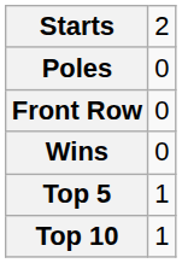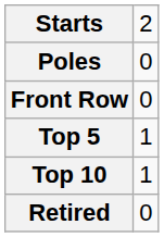 <table class="wikitable" style="text-align:center">
 <tr>
 <th>Starts</th>
 <td>2</td>
 </tr>
 <tr>
 <th>Poles</th>
 <td>0</td>
 </tr>
 <tr>
 <th>Front Row</th>
 <td>0</td>
 </tr>
 <tr>
-<th>Wins</th>
-<td>0</td>
-</tr>
-<tr>
 <th>Top 5</th>
 <td>1</td>
 </tr>
 <tr>
 <th>Top 10</th>
 <td>1</td>
 </tr>
+<tr>
+<th>Retired</th>
+<td>0</td>
+</tr>
 </table>
